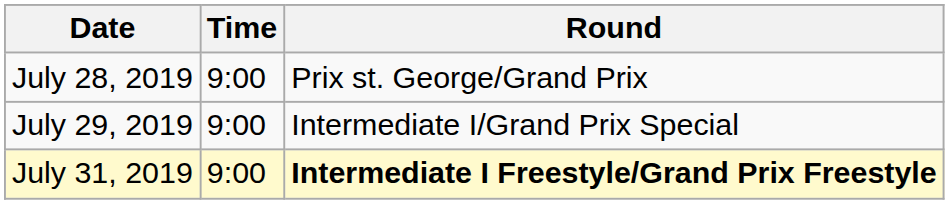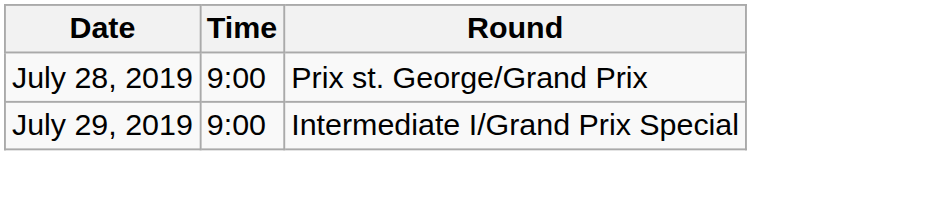 <table class="wikitable">
 <tr>
 <th>Date</th>
 <th>Time</th>
 <th>Round</th>
 </tr>
 <tr>
 <td>July 28, 2019</td>
 <td>9:00</td>
 <td>Prix st. George/Grand Prix</td>
 </tr>
 <tr>
 <td>July 29, 2019</td>
 <td>9:00</td>
 <td>Intermediate I/Grand Prix Special</td>
 </tr>
-<tr style=background:lemonchiffon>
-<td>July 31, 2019</td>
-<td>9:00</td>
-<td><strong>Intermediate I Freestyle/Grand Prix Freestyle</strong></td>
-</tr>
 </table>
